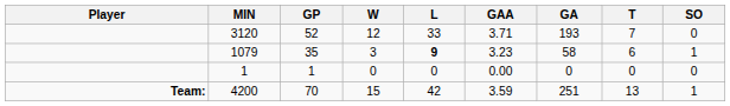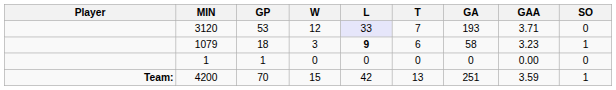 <table class="wikitable sortable" width="60%">
 <tr>
 <th bgcolor="#DDDDFF" width="10%">Player</th>
 <th width="3%" bgcolor="#DDDDFF" title="Minutes played">MIN</th>
 <th width="3%" bgcolor="#DDDDFF" title="Games played in">GP</th>
 <th width="3%" bgcolor="#DDDDFF" title="Wins">W</th>
 <th width="3%" bgcolor="#DDDDFF"title="Losses">L</th>
+<th width="3%" bgcolor="#DDDDFF" title="Ties">T</th>
+<th width="3%" bgcolor="#DDDDFF" title="Goals against">GA</th>
 <th width="3%" bgcolor="#DDDDFF" title="Goals against average">GAA</th>
-<th width="3%" bgcolor="#DDDDFF" title="Goals against">GA</th>
-<th width="3%" bgcolor="#DDDDFF" title="Ties">T</th>
 <th width="3%" bgcolor="#DDDDFF"title="Shut-outs">SO</th>
 </tr>
 <tr align="center">
 <td align="right"></td>
 <td>3120</td>
-<td>52</td>
+<td>53</td>
 <td>12</td>
-<td>33</td>
+<td style="background: lavender;">33</td>
+<td>7</td>
+<td>193</td>
 <td>3.71</td>
-<td>193</td>
-<td>7</td>
 <td>0</td>
 </tr>
 <tr align="center">
 <td align="right"></td>
 <td>1079</td>
-<td>35</td>
+<td>18</td>
 <td>3</td>
 <td><strong>9</strong></td>
+<td>6</td>
+<td>58</td>
 <td>3.23</td>
-<td>58</td>
-<td>6</td>
 <td>1</td>
 </tr>
 <tr align="center">
 <td align="right"></td>
 <td>1</td>
 <td>1</td>
 <td>0</td>
 <td>0</td>
-<td>0.00</td>
 <td>0</td>
 <td>0</td>
+<td>0.00</td>
 <td>0</td>
 </tr>
 <tr align="center">
 <td align="right"><strong>Team:</strong></td>
 <td>4200</td>
 <td>70</td>
 <td>15</td>
 <td>42</td>
+<td>13</td>
+<td>251</td>
 <td>3.59</td>
-<td>251</td>
-<td>13</td>
 <td>1</td>
 </tr>
 </table>
